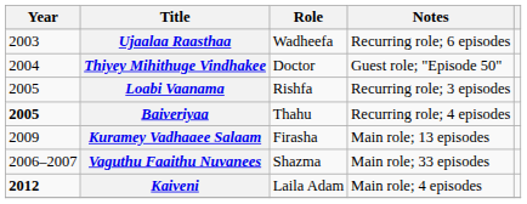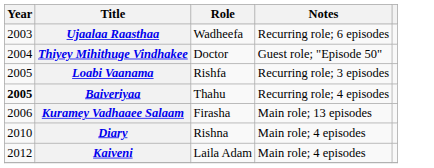 <table class="wikitable sortable plainrowheaders">
 <tr style="background:#ccc; text-align:center;">
 <th scope="col">Year</th>
 <th scope="col">Title</th>
 <th scope="col">Role</th>
 <th scope="col">Notes</th>
 <th scope="col" class="unsortable"></th>
 </tr>
 <tr>
 <td>2003</td>
 <th scope="row"><em><a href='#'>Ujaalaa Raasthaa</a></em></th>
 <td>Wadheefa</td>
 <td>Recurring role; 6 episodes</td>
 <td style="text-align: center;"></td>
 </tr>
 <tr>
 <td>2004</td>
 <th scope="row"><em><a href='#'>Thiyey Mihithuge Vindhakee</a></em></th>
 <td>Doctor</td>
 <td>Guest role; "Episode 50"</td>
 <td style="text-align: center;"></td>
 </tr>
 <tr>
 <td>2005</td>
 <th scope="row"><em><a href='#'>Loabi Vaanama</a></em></th>
 <td>Rishfa</td>
 <td>Recurring role; 3 episodes</td>
 <td style="text-align: center;"></td>
 </tr>
 <tr>
 <td><strong>2005</strong></td>
 <th scope="row"><em><a href='#'>Baiveriyaa</a></em></th>
 <td>Thahu</td>
 <td>Recurring role; 4 episodes</td>
 <td style="text-align: center;"></td>
 </tr>
 <tr>
-<td>2009</td>
+<td>2006</td>
 <th scope="row"><em><a href='#'>Kuramey Vadhaaee Salaam</a></em></th>
 <td>Firasha</td>
 <td>Main role; 13 episodes</td>
 <td style="text-align: center;"></td>
 </tr>
 <tr>
-<td>2006–2007</td>
-<th scope="row"><em><a href='#'>Vaguthu Faaithu Nuvanees</a></em></th>
-<td>Shazma</td>
-<td>Main role; 33 episodes</td>
+<td>2010</td>
+<th scope="row"><em><a href='#'>Diary</a></em></th>
+<td>Rishna</td>
+<td>Main role; 4 episodes</td>
 <td style="text-align: center;"></td>
 </tr>
 <tr>
-<td><strong>2012</strong></td>
+<td>2012</td>
 <th scope="row"><em><a href='#'>Kaiveni</a></em></th>
 <td>Laila Adam</td>
 <td>Main role; 4 episodes</td>
 <td style="text-align: center;"></td>
 </tr>
 <tr>
 </tr>
 </table>
